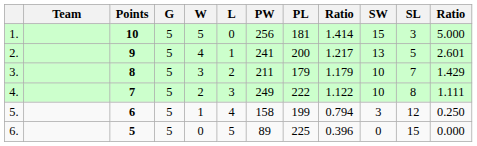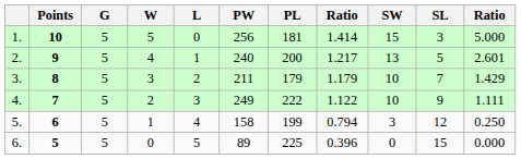 <table class=wikitable style="text-align:center">
 <tr style="background: #DCDCDC">
 <th width="25"></th>
-<th width="200">Team</th>
 <th width="60">Points</th>
 <th width="60">G</th>
 <th width="60">W</th>
 <th width="60">L</th>
 <th width="60">PW</th>
 <th width="60">PL</th>
 <th width="60">Ratio</th>
 <th width="60">SW</th>
 <th width="60">SL</th>
 <th width="60">Ratio</th>
 </tr>
 <tr style="background: #CCFFCC">
 <td>1.</td>
-<td align=left></td>
 <td><strong>10</strong></td>
 <td>5</td>
 <td>5</td>
 <td>0</td>
 <td>256</td>
 <td>181</td>
 <td>1.414</td>
 <td>15</td>
 <td>3</td>
 <td>5.000</td>
 </tr>
 <tr style="background: #CCFFCC">
 <td>2.</td>
-<td align=left></td>
 <td><strong>9</strong></td>
 <td>5</td>
 <td>4</td>
 <td>1</td>
-<td>241</td>
+<td>240</td>
 <td>200</td>
 <td>1.217</td>
 <td>13</td>
 <td>5</td>
 <td>2.601</td>
 </tr>
 <tr style="background: #CCFFCC">
 <td>3.</td>
-<td align=left></td>
 <td><strong>8</strong></td>
 <td>5</td>
 <td>3</td>
 <td>2</td>
 <td>211</td>
 <td>179</td>
 <td>1.179</td>
 <td>10</td>
 <td>7</td>
 <td>1.429</td>
 </tr>
 <tr style="background: #CCFFCC">
 <td>4.</td>
-<td align=left></td>
 <td><strong>7</strong></td>
 <td>5</td>
 <td>2</td>
 <td>3</td>
 <td>249</td>
 <td>222</td>
 <td>1.122</td>
 <td>10</td>
-<td>8</td>
+<td>9</td>
 <td>1.111</td>
 </tr>
 <tr>
 <td>5.</td>
-<td align=left></td>
 <td><strong>6</strong></td>
 <td>5</td>
 <td>1</td>
 <td>4</td>
 <td>158</td>
 <td>199</td>
 <td>0.794</td>
 <td>3</td>
 <td>12</td>
 <td>0.250</td>
 </tr>
 <tr>
 <td>6.</td>
-<td align=left></td>
 <td><strong>5</strong></td>
 <td>5</td>
 <td>0</td>
 <td>5</td>
 <td>89</td>
 <td>225</td>
 <td>0.396</td>
 <td>0</td>
 <td>15</td>
 <td>0.000</td>
 </tr>
 </table>
